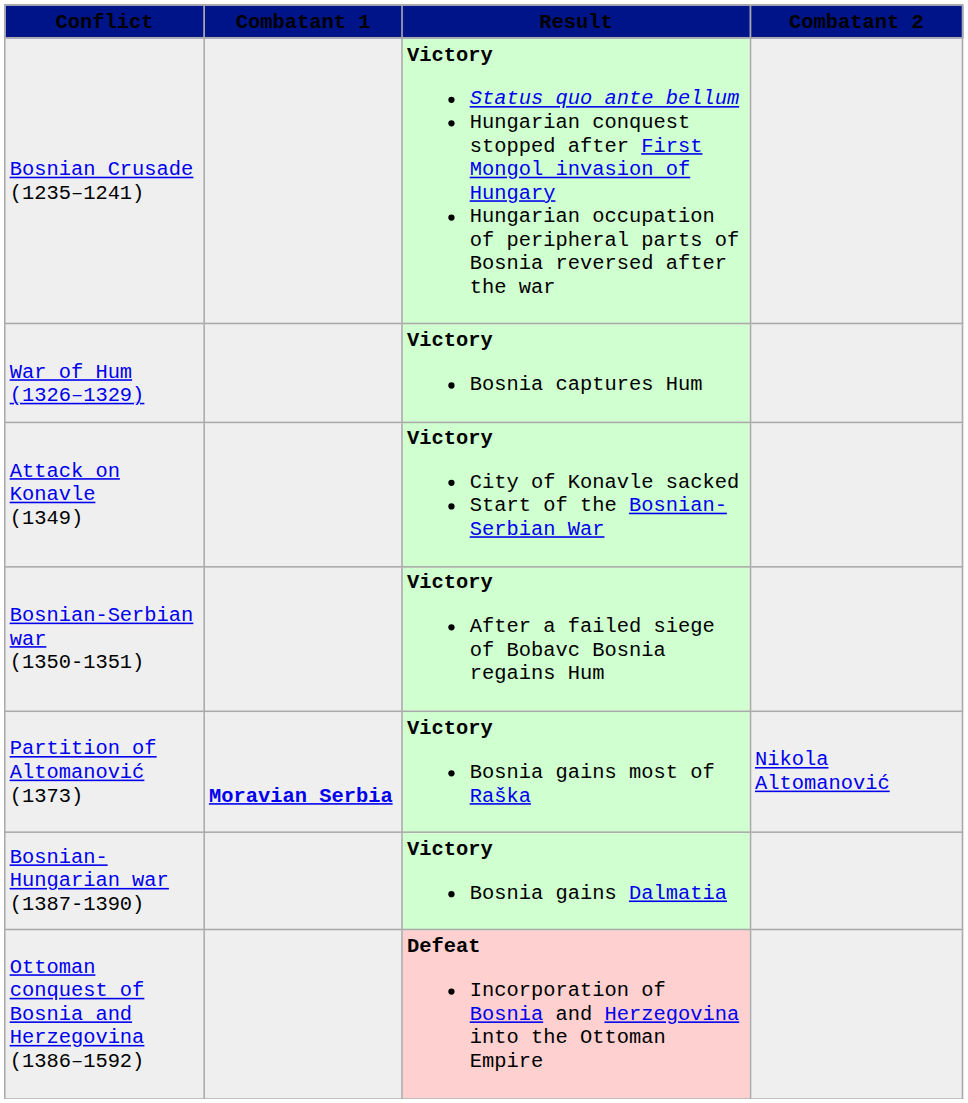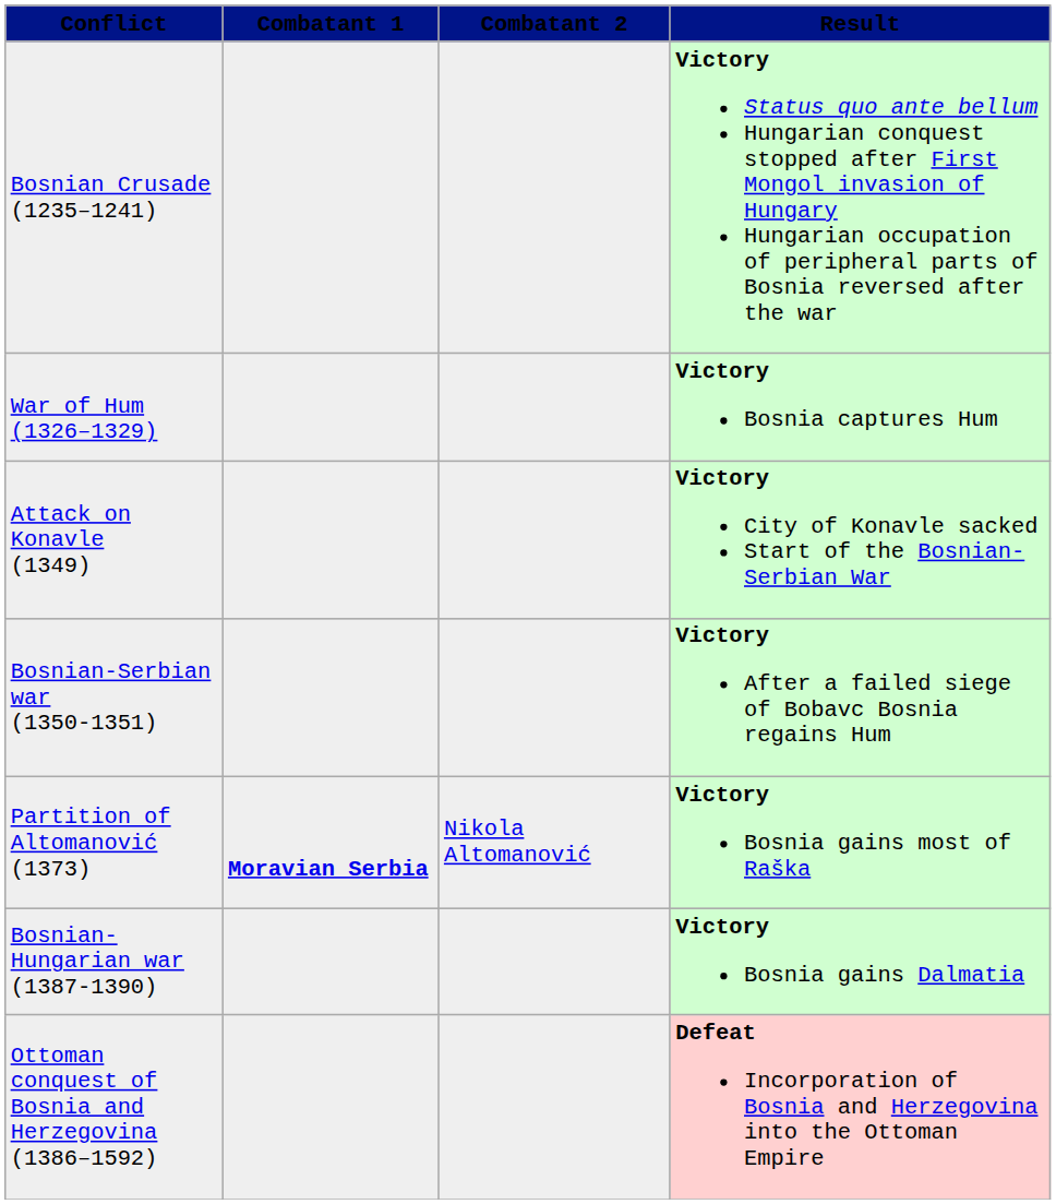 <table class="wikitable">
 <tr>
 <th style="background:#001489" width="170px"><span>Conflict</span></th>
 <th style="background:#001489" width="190px"><span>Combatant 1</span></th>
+<th style="background:#001489" width="190px"><span>Combatant 2</span></th>
 <th style="background:#001489" width="320px"><span>Result</span></th>
-<th style="background:#001489" width="190px"><span>Combatant 2</span></th>
 </tr>
 <tr>
 <td style="background:#efefef"><a href='#'>Bosnian Crusade</a><br>(1235–1241)</td>
 <td style="background:#efefef"></td>
+<td style="background:#efefef"></td>
 <td style="background:#D0FFD0"><strong>Victory</strong><br><ul><li><em><a href='#'>Status quo ante bellum</a></em></li><li>Hungarian conquest stopped after <a href='#'>First Mongol invasion of Hungary</a></li><li>Hungarian occupation of peripheral parts of Bosnia reversed after the war</li></ul></td>
-<td style="background:#efefef"></td>
 </tr>
 <tr>
 <td style="background:#efefef"><br><a href='#'>War of Hum (1326–1329)</a></td>
 <td style="background:#efefef"><br></td>
+<td style="background:#efefef"></td>
 <td style="background:#D0FFD0"><strong>Victory</strong><br><ul><li>Bosnia captures Hum</li></ul></td>
-<td style="background:#efefef"></td>
 </tr>
 <tr>
 <td style="background:#efefef"><a href='#'> Attack on Konavle</a><br>(1349)</td>
 <td style="background:#efefef"></td>
+<td style="background:#efefef"></td>
 <td style="background:#D0FFD0"><strong>Victory</strong><br><ul><li>City of Konavle sacked</li><li>Start of the <a href='#'>Bosnian-Serbian War</a></li></ul></td>
-<td style="background:#efefef"></td>
 </tr>
 <tr>
 <td style="background:#efefef"><a href='#'>Bosnian-Serbian war</a><br>(1350-1351)</td>
 <td style="background:#efefef"></td>
+<td style="background:#efefef"></td>
 <td style="background:#D0FFD0"><strong>Victory</strong><br><ul><li>After a failed siege of Bobavc Bosnia regains Hum</li></ul></td>
-<td style="background:#efefef"></td>
 </tr>
 <tr>
 <td style="background:#efefef"><a href='#'>Partition of Altomanović</a><br>(1373)</td>
 <td style="background:#efefef"><strong><br> <br> <a href='#'>Moravian Serbia</a></strong></td>
+<td style="background:#efefef"><a href='#'>Nikola Altomanović</a></td>
 <td style="background:#D0FFD0"><strong>Victory</strong><br><ul><li>Bosnia gains most of <a href='#'>Raška</a></li></ul></td>
-<td style="background:#efefef"><a href='#'>Nikola Altomanović</a></td>
 </tr>
 <tr>
 <td style="background:#efefef"><a href='#'>Bosnian-Hungarian war</a><br>(1387-1390)</td>
 <td style="background:#efefef"></td>
+<td style="background:#efefef"></td>
 <td style="background:#D0FFD0"><strong>Victory</strong><br><ul><li>Bosnia gains <a href='#'>Dalmatia</a></li></ul></td>
-<td style="background:#efefef"></td>
 </tr>
 <tr>
 <td style="background:#efefef"><a href='#'>Ottoman conquest of Bosnia and Herzegovina</a><br>(1386–1592)</td>
 <td style="background:#efefef"></td>
+<td style="background:#efefef"></td>
 <td style="background:#FFD0D0"><strong>Defeat</strong><br><ul><li>Incorporation of <a href='#'>Bosnia</a> and <a href='#'>Herzegovina</a> into the Ottoman Empire</li></ul></td>
-<td style="background:#efefef"></td>
 </tr>
 </table>
